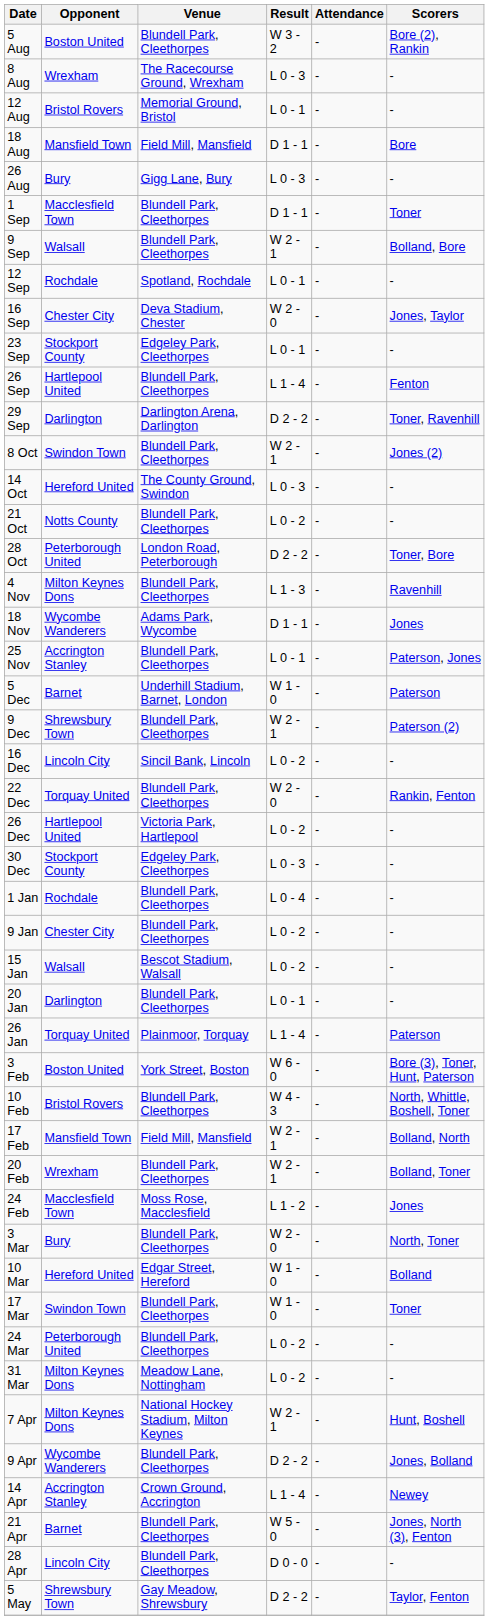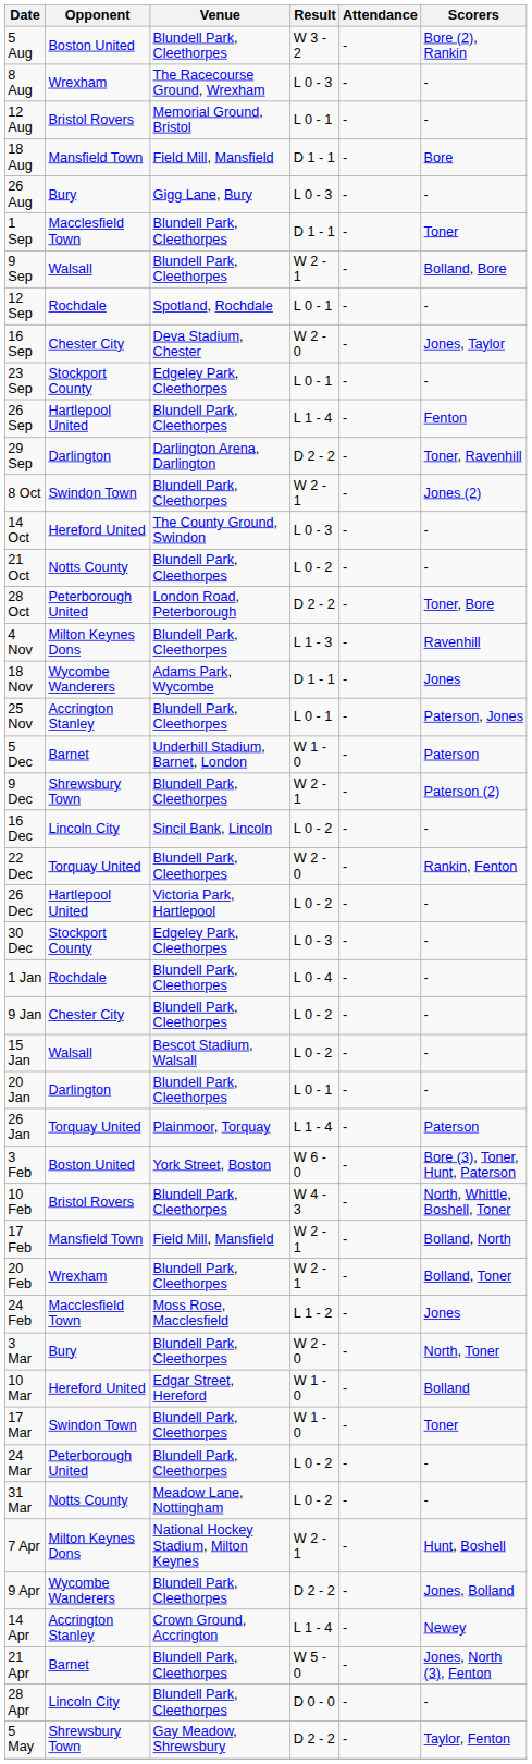 <table class="wikitable">
 <tr>
 <th>Date</th>
 <th>Opponent</th>
 <th>Venue</th>
 <th>Result</th>
 <th>Attendance</th>
 <th>Scorers</th>
 </tr>
 <tr>
 <td>5 Aug</td>
 <td><a href='#'>Boston United</a><br></td>
 <td><a href='#'>Blundell Park</a>, <a href='#'>Cleethorpes</a></td>
 <td>W 3 - 2</td>
 <td>-</td>
 <td><a href='#'>Bore (2)</a>, <a href='#'>Rankin</a></td>
 </tr>
 <tr>
 <td>8 Aug</td>
 <td><a href='#'>Wrexham</a><br></td>
 <td><a href='#'>The Racecourse Ground</a>, <a href='#'>Wrexham</a></td>
 <td>L 0 - 3</td>
 <td>-</td>
 <td>-</td>
 </tr>
 <tr>
 <td>12 Aug</td>
 <td><a href='#'>Bristol Rovers</a><br></td>
 <td><a href='#'>Memorial Ground</a>, <a href='#'>Bristol</a></td>
 <td>L 0 - 1</td>
 <td>-</td>
 <td>-</td>
 </tr>
 <tr>
 <td>18 Aug</td>
 <td><a href='#'>Mansfield Town</a><br></td>
 <td><a href='#'>Field Mill</a>, <a href='#'>Mansfield</a></td>
 <td>D 1 - 1</td>
 <td>-</td>
 <td><a href='#'>Bore</a></td>
 </tr>
 <tr>
 <td>26 Aug</td>
 <td><a href='#'>Bury</a><br></td>
 <td><a href='#'>Gigg Lane</a>, <a href='#'>Bury</a></td>
 <td>L 0 - 3</td>
 <td>-</td>
 <td>-</td>
 </tr>
 <tr>
 <td>1 Sep</td>
 <td><a href='#'>Macclesfield Town</a><br></td>
 <td><a href='#'>Blundell Park</a>, <a href='#'>Cleethorpes</a></td>
 <td>D 1 - 1</td>
 <td>-</td>
 <td><a href='#'>Toner</a></td>
 </tr>
 <tr>
 <td>9 Sep</td>
 <td><a href='#'>Walsall</a><br></td>
 <td><a href='#'>Blundell Park</a>, <a href='#'>Cleethorpes</a></td>
 <td>W 2 - 1</td>
 <td>-</td>
 <td><a href='#'>Bolland</a>, <a href='#'>Bore</a></td>
 </tr>
 <tr>
 <td>12 Sep</td>
 <td><a href='#'>Rochdale</a><br></td>
 <td><a href='#'>Spotland</a>, <a href='#'>Rochdale</a></td>
 <td>L 0 - 1</td>
 <td>-</td>
 <td>-</td>
 </tr>
 <tr>
 <td>16 Sep</td>
 <td><a href='#'>Chester City</a><br></td>
 <td><a href='#'>Deva Stadium</a>, <a href='#'>Chester</a></td>
 <td>W 2 - 0</td>
 <td>-</td>
 <td><a href='#'>Jones</a>, <a href='#'>Taylor</a></td>
 </tr>
 <tr>
 <td>23 Sep</td>
 <td><a href='#'>Stockport County</a><br></td>
 <td><a href='#'>Edgeley Park</a>, <a href='#'>Cleethorpes</a></td>
 <td>L 0 - 1</td>
 <td>-</td>
 <td>-</td>
 </tr>
 <tr>
 <td>26 Sep</td>
 <td><a href='#'>Hartlepool United</a><br></td>
 <td><a href='#'>Blundell Park</a>, <a href='#'>Cleethorpes</a></td>
 <td>L 1 - 4</td>
 <td>-</td>
 <td><a href='#'>Fenton</a></td>
 </tr>
 <tr>
 <td>29 Sep</td>
 <td><a href='#'>Darlington</a><br></td>
 <td><a href='#'>Darlington Arena</a>, <a href='#'>Darlington</a></td>
 <td>D 2 - 2</td>
 <td>-</td>
 <td><a href='#'>Toner</a>, <a href='#'>Ravenhill</a></td>
 </tr>
 <tr>
 <td>8 Oct</td>
 <td><a href='#'>Swindon Town</a><br></td>
 <td><a href='#'>Blundell Park</a>, <a href='#'>Cleethorpes</a></td>
 <td>W 2 - 1</td>
 <td>-</td>
 <td><a href='#'>Jones (2)</a></td>
 </tr>
 <tr>
 <td>14 Oct</td>
 <td><a href='#'>Hereford United</a><br></td>
 <td><a href='#'>The County Ground</a>, <a href='#'>Swindon</a></td>
 <td>L 0 - 3</td>
 <td>-</td>
 <td>-</td>
 </tr>
 <tr>
 <td>21 Oct</td>
 <td><a href='#'>Notts County</a><br></td>
 <td><a href='#'>Blundell Park</a>, <a href='#'>Cleethorpes</a></td>
 <td>L 0 - 2</td>
 <td>-</td>
 <td>-</td>
 </tr>
 <tr>
 <td>28 Oct</td>
 <td><a href='#'>Peterborough United</a><br></td>
 <td><a href='#'>London Road</a>, <a href='#'>Peterborough</a></td>
 <td>D 2 - 2</td>
 <td>-</td>
 <td><a href='#'>Toner</a>, <a href='#'>Bore</a></td>
 </tr>
 <tr>
 <td>4 Nov</td>
 <td><a href='#'>Milton Keynes Dons</a><br></td>
 <td><a href='#'>Blundell Park</a>, <a href='#'>Cleethorpes</a></td>
 <td>L 1 - 3</td>
 <td>-</td>
 <td><a href='#'>Ravenhill</a></td>
 </tr>
 <tr>
 <td>18 Nov</td>
 <td><a href='#'>Wycombe Wanderers</a><br></td>
 <td><a href='#'>Adams Park</a>, <a href='#'>Wycombe</a></td>
 <td>D 1 - 1</td>
 <td>-</td>
 <td><a href='#'>Jones</a></td>
 </tr>
 <tr>
 <td>25 Nov</td>
 <td><a href='#'>Accrington Stanley</a><br></td>
 <td><a href='#'>Blundell Park</a>, <a href='#'>Cleethorpes</a></td>
 <td>L 0 - 1</td>
 <td>-</td>
 <td><a href='#'>Paterson</a>, <a href='#'>Jones</a></td>
 </tr>
 <tr>
 <td>5 Dec</td>
 <td><a href='#'>Barnet</a><br></td>
 <td><a href='#'>Underhill Stadium</a>, <a href='#'>Barnet</a>, <a href='#'>London</a></td>
 <td>W 1 - 0</td>
 <td>-</td>
 <td><a href='#'>Paterson</a></td>
 </tr>
 <tr>
 <td>9 Dec</td>
 <td><a href='#'>Shrewsbury Town</a><br></td>
 <td><a href='#'>Blundell Park</a>, <a href='#'>Cleethorpes</a></td>
 <td>W 2 - 1</td>
 <td>-</td>
 <td><a href='#'>Paterson (2)</a></td>
 </tr>
 <tr>
 <td>16 Dec</td>
 <td><a href='#'>Lincoln City</a><br></td>
 <td><a href='#'>Sincil Bank</a>, <a href='#'>Lincoln</a></td>
 <td>L 0 - 2</td>
 <td>-</td>
 <td>-</td>
 </tr>
 <tr>
 <td>22 Dec</td>
 <td><a href='#'>Torquay United</a><br></td>
 <td><a href='#'>Blundell Park</a>, <a href='#'>Cleethorpes</a></td>
 <td>W 2 - 0</td>
 <td>-</td>
 <td><a href='#'>Rankin</a>, <a href='#'>Fenton</a></td>
 </tr>
 <tr>
 <td>26 Dec</td>
 <td><a href='#'>Hartlepool United</a><br></td>
 <td><a href='#'>Victoria Park</a>, <a href='#'>Hartlepool</a></td>
 <td>L 0 - 2</td>
 <td>-</td>
 <td>-</td>
 </tr>
 <tr>
 <td>30 Dec</td>
 <td><a href='#'>Stockport County</a><br></td>
 <td><a href='#'>Edgeley Park</a>, <a href='#'>Cleethorpes</a></td>
 <td>L 0 - 3</td>
 <td>-</td>
 <td>-</td>
 </tr>
 <tr>
 <td>1 Jan</td>
 <td><a href='#'>Rochdale</a><br></td>
 <td><a href='#'>Blundell Park</a>, <a href='#'>Cleethorpes</a></td>
 <td>L 0 - 4</td>
 <td>-</td>
 <td>-</td>
 </tr>
 <tr>
 <td>9 Jan</td>
 <td><a href='#'>Chester City</a><br></td>
 <td><a href='#'>Blundell Park</a>, <a href='#'>Cleethorpes</a></td>
 <td>L 0 - 2</td>
 <td>-</td>
 <td>-</td>
 </tr>
 <tr>
 <td>15 Jan</td>
 <td><a href='#'>Walsall</a><br></td>
 <td><a href='#'>Bescot Stadium</a>, <a href='#'>Walsall</a></td>
 <td>L 0 - 2</td>
 <td>-</td>
 <td>-</td>
 </tr>
 <tr>
 <td>20 Jan</td>
 <td><a href='#'>Darlington</a><br></td>
 <td><a href='#'>Blundell Park</a>, <a href='#'>Cleethorpes</a></td>
 <td>L 0 - 1</td>
 <td>-</td>
 <td>-</td>
 </tr>
 <tr>
 <td>26 Jan</td>
 <td><a href='#'>Torquay United</a><br></td>
 <td><a href='#'>Plainmoor</a>, <a href='#'>Torquay</a></td>
 <td>L 1 - 4</td>
 <td>-</td>
 <td><a href='#'>Paterson</a></td>
 </tr>
 <tr>
 <td>3 Feb</td>
 <td><a href='#'>Boston United</a><br></td>
 <td><a href='#'>York Street</a>, <a href='#'>Boston</a></td>
 <td>W 6 - 0</td>
 <td>-</td>
 <td><a href='#'>Bore (3)</a>, <a href='#'>Toner</a>, <a href='#'>Hunt</a>, <a href='#'>Paterson</a></td>
 </tr>
 <tr>
 <td>10 Feb</td>
 <td><a href='#'>Bristol Rovers</a><br></td>
 <td><a href='#'>Blundell Park</a>, <a href='#'>Cleethorpes</a></td>
 <td>W 4 - 3</td>
 <td>-</td>
 <td><a href='#'>North</a>, <a href='#'>Whittle</a>, <a href='#'>Boshell</a>, <a href='#'>Toner</a></td>
 </tr>
 <tr>
 <td>17 Feb</td>
 <td><a href='#'>Mansfield Town</a><br></td>
 <td><a href='#'>Field Mill</a>, <a href='#'>Mansfield</a></td>
 <td>W 2 - 1</td>
 <td>-</td>
 <td><a href='#'>Bolland</a>, <a href='#'>North</a></td>
 </tr>
 <tr>
 <td>20 Feb</td>
 <td><a href='#'>Wrexham</a><br></td>
 <td><a href='#'>Blundell Park</a>, <a href='#'>Cleethorpes</a></td>
 <td>W 2 - 1</td>
 <td>-</td>
 <td><a href='#'>Bolland</a>, <a href='#'>Toner</a></td>
 </tr>
 <tr>
 <td>24 Feb</td>
 <td><a href='#'>Macclesfield Town</a><br></td>
 <td><a href='#'>Moss Rose</a>, <a href='#'>Macclesfield</a></td>
 <td>L 1 - 2</td>
 <td>-</td>
 <td><a href='#'>Jones</a></td>
 </tr>
 <tr>
 <td>3 Mar</td>
 <td><a href='#'>Bury</a><br></td>
 <td><a href='#'>Blundell Park</a>, <a href='#'>Cleethorpes</a></td>
 <td>W 2 - 0</td>
 <td>-</td>
 <td><a href='#'>North</a>, <a href='#'>Toner</a></td>
 </tr>
 <tr>
 <td>10 Mar</td>
 <td><a href='#'>Hereford United</a><br></td>
 <td><a href='#'>Edgar Street</a>, <a href='#'>Hereford</a></td>
 <td>W 1 - 0</td>
 <td>-</td>
 <td><a href='#'>Bolland</a></td>
 </tr>
 <tr>
 <td>17 Mar</td>
 <td><a href='#'>Swindon Town</a><br></td>
 <td><a href='#'>Blundell Park</a>, <a href='#'>Cleethorpes</a></td>
 <td>W 1 - 0</td>
 <td>-</td>
 <td><a href='#'>Toner</a></td>
 </tr>
 <tr>
 <td>24 Mar</td>
 <td><a href='#'>Peterborough United</a><br></td>
 <td><a href='#'>Blundell Park</a>, <a href='#'>Cleethorpes</a></td>
 <td>L 0 - 2</td>
 <td>-</td>
 <td>-</td>
 </tr>
 <tr>
 <td>31 Mar</td>
-<td><a href='#'>Milton Keynes Dons</a><br></td>
+<td><a href='#'>Notts County</a><br></td>
 <td><a href='#'>Meadow Lane</a>, <a href='#'>Nottingham</a></td>
 <td>L 0 - 2</td>
 <td>-</td>
 <td>-</td>
 </tr>
 <tr>
 <td>7 Apr</td>
 <td><a href='#'>Milton Keynes Dons</a><br></td>
 <td><a href='#'>National Hockey Stadium</a>, <a href='#'>Milton Keynes</a></td>
 <td>W 2 - 1</td>
 <td>-</td>
 <td><a href='#'>Hunt</a>, <a href='#'>Boshell</a></td>
 </tr>
 <tr>
 <td>9 Apr</td>
 <td><a href='#'>Wycombe Wanderers</a><br></td>
 <td><a href='#'>Blundell Park</a>, <a href='#'>Cleethorpes</a></td>
 <td>D 2 - 2</td>
 <td>-</td>
 <td><a href='#'>Jones</a>, <a href='#'>Bolland</a></td>
 </tr>
 <tr>
 <td>14 Apr</td>
 <td><a href='#'>Accrington Stanley</a><br></td>
 <td><a href='#'>Crown Ground</a>, <a href='#'>Accrington</a></td>
 <td>L 1 - 4</td>
 <td>-</td>
 <td><a href='#'>Newey</a></td>
 </tr>
 <tr>
 <td>21 Apr</td>
 <td><a href='#'>Barnet</a><br></td>
 <td><a href='#'>Blundell Park</a>, <a href='#'>Cleethorpes</a></td>
 <td>W 5 - 0</td>
 <td>-</td>
 <td><a href='#'>Jones</a>, <a href='#'>North (3)</a>, <a href='#'>Fenton</a></td>
 </tr>
 <tr>
 <td>28 Apr</td>
 <td><a href='#'>Lincoln City</a><br></td>
 <td><a href='#'>Blundell Park</a>, <a href='#'>Cleethorpes</a></td>
 <td>D 0 - 0</td>
 <td>-</td>
 <td>-</td>
 </tr>
 <tr>
 <td>5 May</td>
 <td><a href='#'>Shrewsbury Town</a><br></td>
 <td><a href='#'>Gay Meadow</a>, <a href='#'>Shrewsbury</a></td>
 <td>D 2 - 2</td>
 <td>-</td>
 <td><a href='#'>Taylor</a>, <a href='#'>Fenton</a></td>
 </tr>
 <tr>
 </tr>
 </table>
